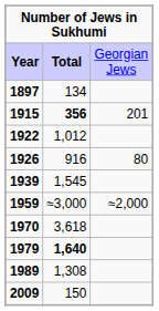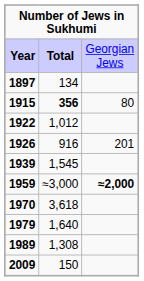 <table border=1 align=right cellpadding=4 cellspacing=0 style="margin: 0.5em 1em 1em 1em; background: #f9f9f9; border: 2px #aaaaaa solid; border-collapse: collapse; font-size: 95%;" width=150>
 <tr>
 <th colspan=5>Number of Jews in Sukhumi</th>
 </tr>
 <tr align=right style="padding: 0 5px; background: #ccf; text-align: center;">
 <td align=right><strong>Year</strong></td>
 <td><strong>Total</strong></td>
 <td><a href='#'>Georgian Jews</a></td>
 </tr>
 <tr align=right>
 <td align=right><strong>1897</strong></td>
 <td>134</td>
 <td></td>
 </tr>
 <tr align=right>
 <td align=right><strong>1915</strong></td>
 <td><strong>356</strong></td>
-<td>201</td>
+<td>80</td>
 </tr>
 <tr align=right>
 <td align=right><strong>1922</strong></td>
 <td>1,012</td>
 <td></td>
 </tr>
 <tr align=right>
 <td align=right><strong>1926</strong></td>
 <td>916</td>
-<td>80</td>
+<td>201</td>
 </tr>
 <tr align=right>
 <td align=right><strong>1939</strong></td>
 <td>1,545</td>
 <td></td>
 </tr>
 <tr align=right>
 <td align=right><strong>1959</strong></td>
 <td>≈3,000</td>
-<td>≈2,000</td>
+<td><strong>≈2,000</strong></td>
 </tr>
 <tr align=right>
 <td align=right><strong>1970</strong></td>
 <td>3,618</td>
 <td></td>
 </tr>
 <tr align=right>
 <td align=right><strong>1979</strong></td>
-<td><strong>1,640</strong></td>
+<td>1,640</td>
 <td></td>
 </tr>
 <tr align=right>
 <td align=right><strong>1989</strong></td>
 <td>1,308</td>
 <td></td>
 </tr>
 <tr align=right>
 <td align=right><strong>2009</strong></td>
 <td>150</td>
 <td></td>
 </tr>
 </table>
